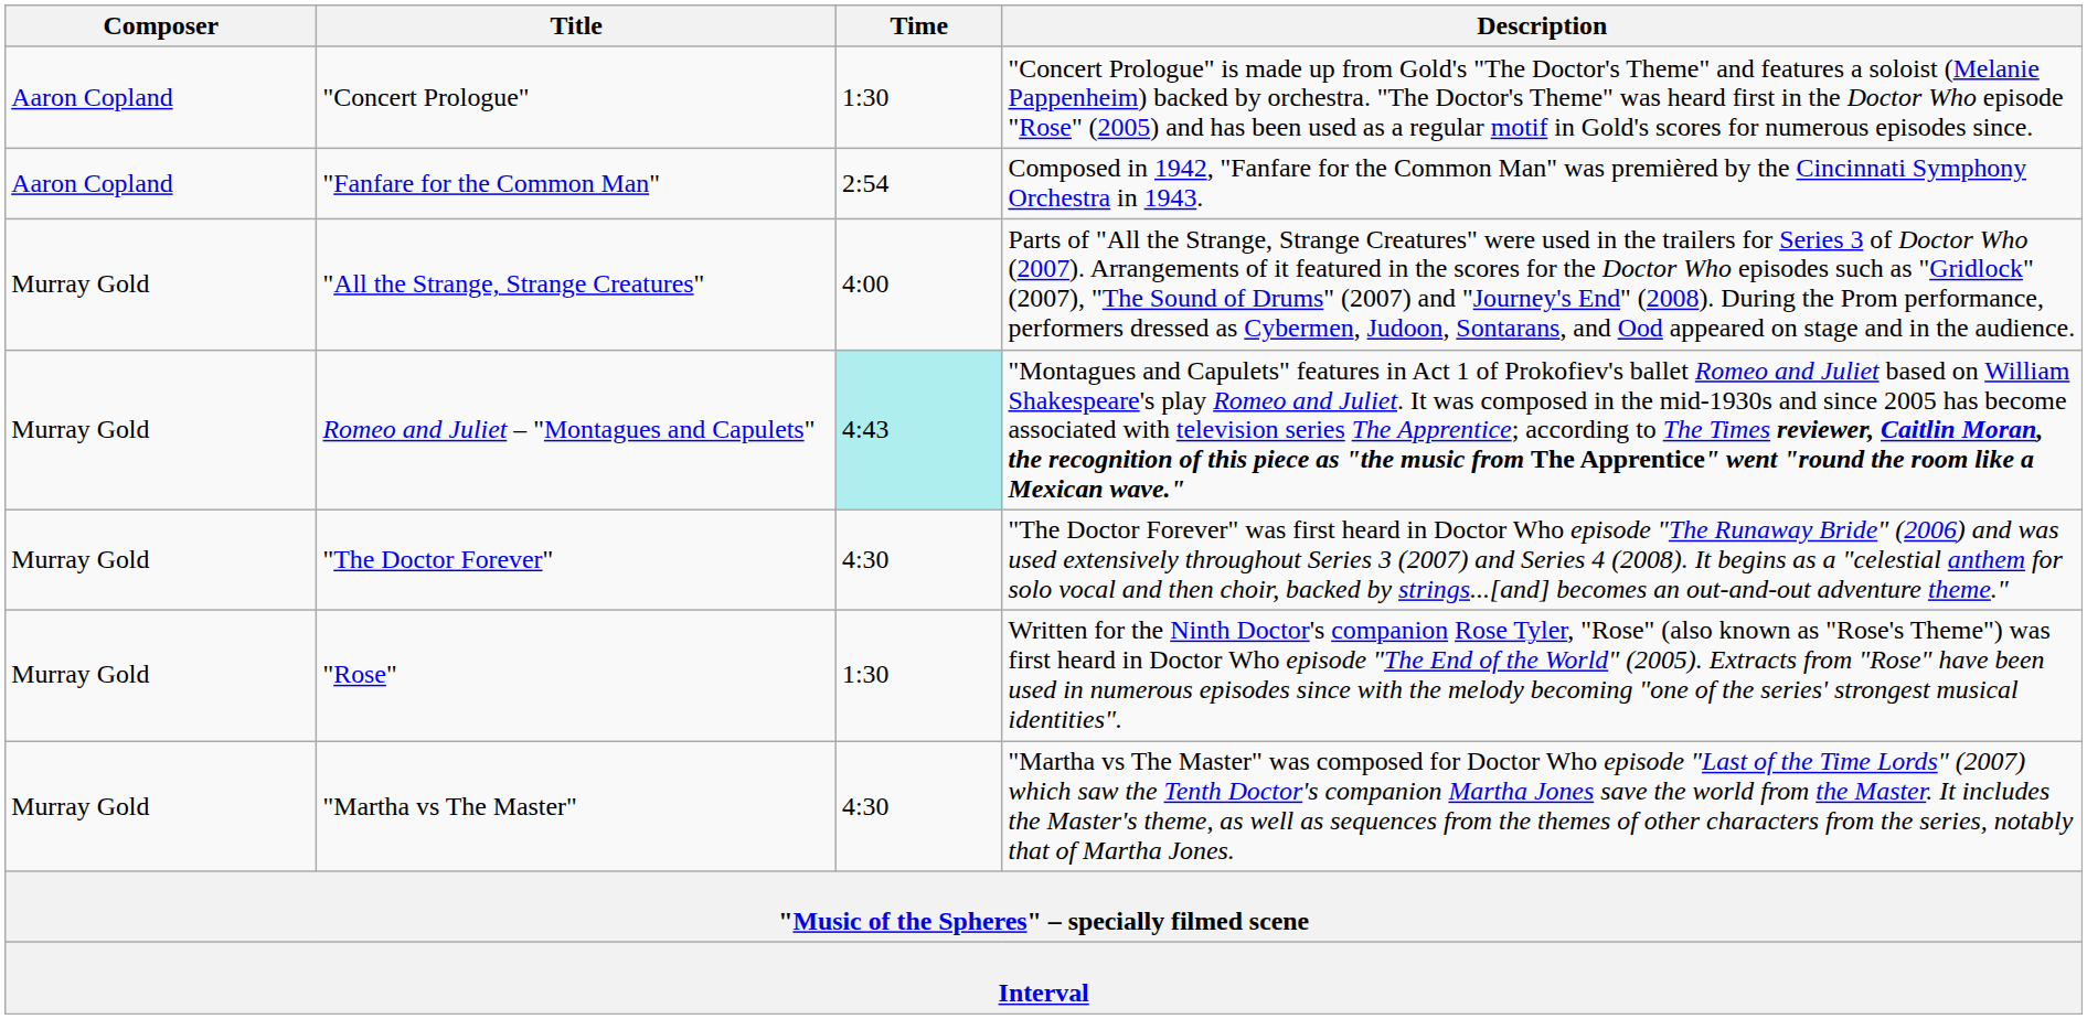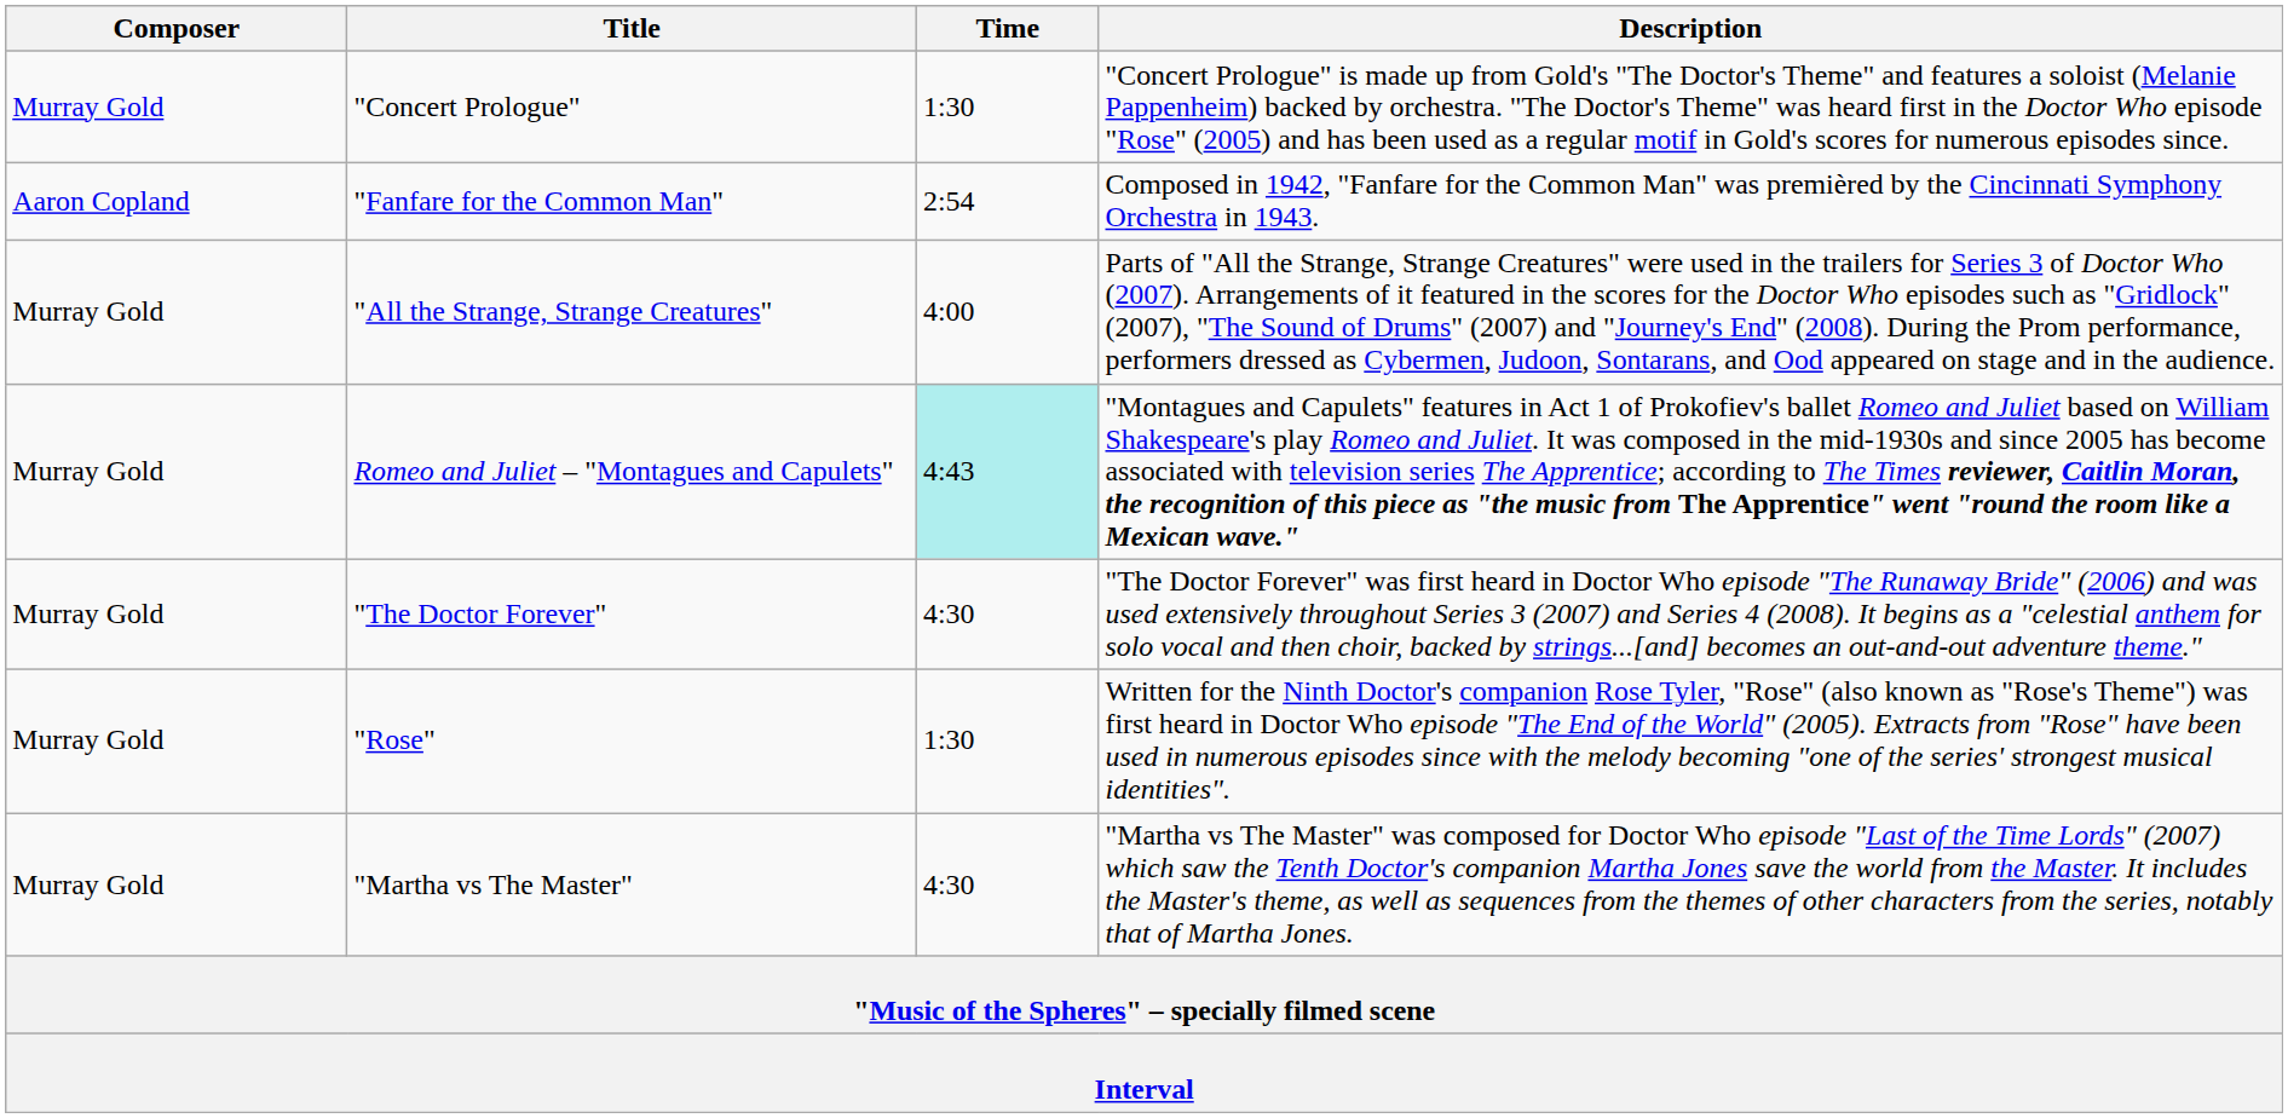 <table class="wikitable" style="text-align:left" width=100%>
 <tr>
 <th width=15%>Composer</th>
 <th width=25%>Title</th>
 <th width=8%>Time</th>
 <th width=52%>Description</th>
 </tr>
 <tr>
-<td><a href='#'>Aaron Copland</a></td>
+<td><a href='#'>Murray Gold</a></td>
 <td>"Concert Prologue"</td>
 <td>1:30</td>
 <td>"Concert Prologue" is made up from Gold's "The Doctor's Theme" and features a soloist (<a href='#'>Melanie Pappenheim</a>) backed by orchestra. "The Doctor's Theme" was heard first in the <em>Doctor Who</em> episode "<a href='#'>Rose</a>" (<a href='#'>2005</a>) and has been used as a regular <a href='#'>motif</a> in Gold's scores for numerous episodes since.</td>
 </tr>
 <tr>
 <td><a href='#'>Aaron Copland</a></td>
 <td>"<a href='#'>Fanfare for the Common Man</a>"</td>
 <td>2:54</td>
 <td>Composed in <a href='#'>1942</a>, "Fanfare for the Common Man" was premièred by the <a href='#'>Cincinnati Symphony Orchestra</a> in <a href='#'>1943</a>.</td>
 </tr>
 <tr>
 <td>Murray Gold</td>
 <td>"<a href='#'>All the Strange, Strange Creatures</a>"</td>
 <td>4:00</td>
 <td>Parts of "All the Strange, Strange Creatures" were used in the trailers for <a href='#'>Series 3</a> of <em>Doctor Who</em> (<a href='#'>2007</a>). Arrangements of it featured in the scores for the <em>Doctor Who</em> episodes such as "<a href='#'>Gridlock</a>" (2007), "<a href='#'>The Sound of Drums</a>" (2007) and "<a href='#'>Journey's End</a>" (<a href='#'>2008</a>). During the Prom performance, performers dressed as <a href='#'>Cybermen</a>, <a href='#'>Judoon</a>, <a href='#'>Sontarans</a>, and <a href='#'>Ood</a> appeared on stage and in the audience.</td>
 </tr>
 <tr>
 <td>Murray Gold</td>
 <td><em><a href='#'>Romeo and Juliet</a></em> – "<a href='#'>Montagues and Capulets</a>"</td>
 <td style="background: paleturquoise;">4:43</td>
 <td>"Montagues and Capulets" features in Act 1 of Prokofiev's ballet <em><a href='#'>Romeo and Juliet</a></em> based on <a href='#'>William Shakespeare</a>'s play <em><a href='#'>Romeo and Juliet</a></em>. It was composed in the mid-1930s and since 2005 has become associated with <a href='#'>television series</a> <em><a href='#'>The Apprentice</a></em>; according to <em><a href='#'>The Times</a><strong> reviewer, <a href='#'>Caitlin Moran</a>, the recognition of this piece as "the music from </em>The Apprentice<em>" went "round the room like a Mexican wave."</td>
 </tr>
 <tr>
 <td>Murray Gold</td>
 <td>"<a href='#'>The Doctor Forever</a>"</td>
 <td>4:30</td>
 <td>"The Doctor Forever" was first heard in </em>Doctor Who<em> episode "<a href='#'>The Runaway Bride</a>" (<a href='#'>2006</a>) and was used extensively throughout Series 3 (2007) and Series 4 (2008). It begins as a "celestial <a href='#'>anthem</a> for solo vocal and then choir, backed by <a href='#'>strings</a>...[and] becomes an out-and-out adventure <a href='#'>theme</a>."</td>
 </tr>
 <tr>
 <td>Murray Gold</td>
 <td>"<a href='#'>Rose</a>"</td>
 <td>1:30</td>
 <td>Written for the <a href='#'>Ninth Doctor</a>'s <a href='#'>companion</a> <a href='#'>Rose Tyler</a>, "Rose" (also known as "Rose's Theme") was first heard in </em>Doctor Who<em> episode "<a href='#'>The End of the World</a>" (2005). Extracts from "Rose" have been used in numerous episodes since with the melody becoming "one of the series' strongest musical identities".</td>
 </tr>
 <tr>
 <td>Murray Gold</td>
 <td>"Martha vs The Master"</td>
 <td>4:30</td>
 <td>"Martha vs The Master" was composed for </em>Doctor Who<em> episode "<a href='#'>Last of the Time Lords</a>" (2007) which saw the <a href='#'>Tenth Doctor</a>'s companion <a href='#'>Martha Jones</a> save the world from <a href='#'>the Master</a>. It includes the Master's theme, as well as sequences from the themes of other characters from the series, notably that of Martha Jones.</td>
 </tr>
 <tr>
 <th colspan=4><br>"<a href='#'>Music of the Spheres</a>" – specially filmed scene</th>
 </tr>
 <tr>
 <th colspan=4><br><a href='#'>Interval</a></th>
 </tr>
 <tr>
 </tr>
 </table>
